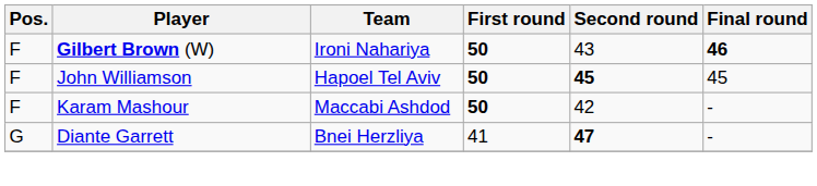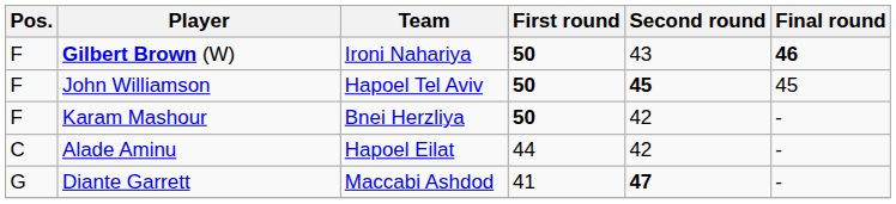 <table class="wikitable">
 <tr>
 <th>Pos.</th>
 <th width=215>Player</th>
 <th width=125>Team</th>
 <th>First round</th>
 <th>Second round</th>
 <th>Final round</th>
 </tr>
 <tr>
 <td>F</td>
 <td> <strong><a href='#'>Gilbert Brown</a></strong> (W)</td>
 <td><a href='#'>Ironi Nahariya</a></td>
 <td><strong>50</strong></td>
 <td>43</td>
 <td><strong>46</strong></td>
 </tr>
 <tr>
 <td>F</td>
 <td> <a href='#'>John Williamson</a></td>
 <td><a href='#'>Hapoel Tel Aviv</a></td>
 <td><strong>50</strong></td>
 <td><strong>45</strong></td>
 <td>45</td>
 </tr>
 <tr>
 <td>F</td>
 <td> <a href='#'>Karam Mashour</a></td>
-<td><a href='#'>Maccabi Ashdod</a></td>
+<td><a href='#'>Bnei Herzliya</a></td>
 <td><strong>50</strong></td>
+<td>42</td>
+<td>-</td>
+</tr>
+<tr>
+<td>C</td>
+<td> <a href='#'>Alade Aminu</a></td>
+<td><a href='#'>Hapoel Eilat</a></td>
+<td>44</td>
 <td>42</td>
 <td>-</td>
 </tr>
 <tr>
 <td>G</td>
 <td> <a href='#'>Diante Garrett</a></td>
-<td><a href='#'>Bnei Herzliya</a></td>
+<td><a href='#'>Maccabi Ashdod</a></td>
 <td>41</td>
 <td><strong>47</strong></td>
 <td>-</td>
 </tr>
 <tr>
 </tr>
 </table>
